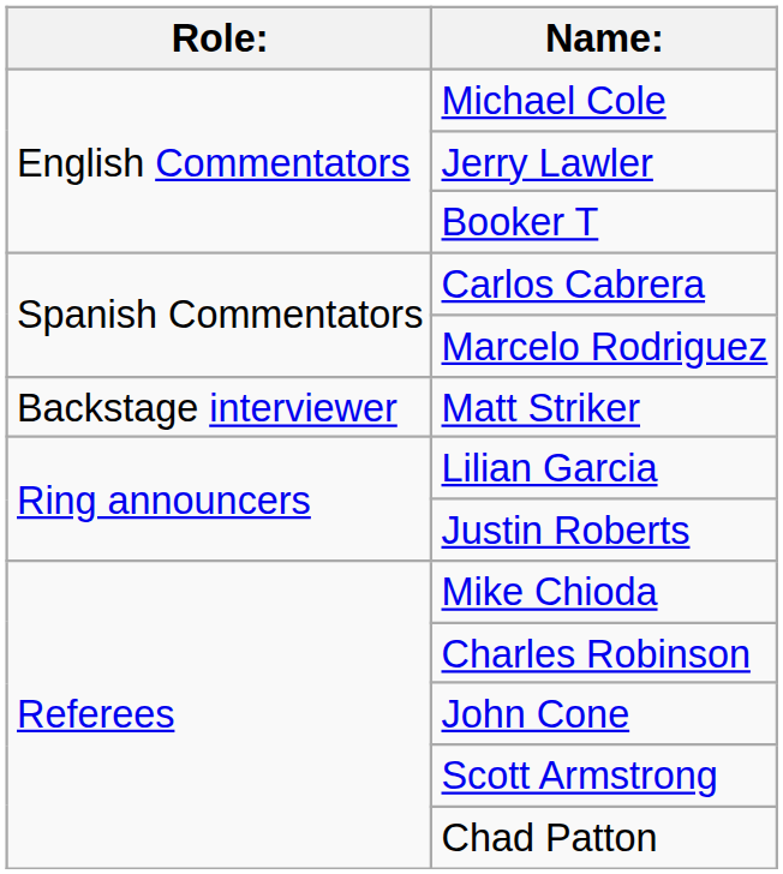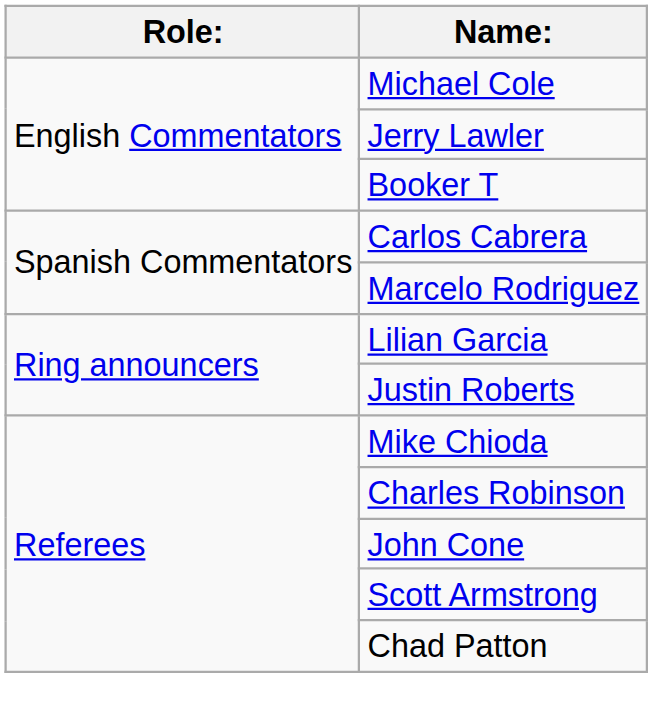 <table class=wikitable style="font-size:90%; margin: 0.5em 0 0.5em 1em; float: right; clear: right;">
 <tr>
 <th>Role:</th>
 <th>Name:</th>
 </tr>
 <tr>
 <td rowspan=3>English <a href='#'>Commentators</a></td>
 <td><a href='#'>Michael Cole</a></td>
 </tr>
 <tr>
 <td><a href='#'>Jerry Lawler</a></td>
 </tr>
 <tr>
 <td><a href='#'>Booker T</a></td>
 </tr>
 <tr>
 <td rowspan=2>Spanish Commentators</td>
 <td><a href='#'>Carlos Cabrera</a></td>
 </tr>
 <tr>
 <td><a href='#'>Marcelo Rodriguez</a></td>
-</tr>
-<tr>
-<td>Backstage <a href='#'>interviewer</a></td>
-<td><a href='#'>Matt Striker</a></td>
 </tr>
 <tr>
 <td rowspan=2><a href='#'>Ring announcers</a></td>
 <td><a href='#'>Lilian Garcia</a></td>
 </tr>
 <tr>
 <td><a href='#'>Justin Roberts</a></td>
 </tr>
 <tr>
 <td rowspan=5><a href='#'>Referees</a></td>
 <td><a href='#'>Mike Chioda</a></td>
 </tr>
 <tr>
 <td><a href='#'>Charles Robinson</a></td>
 </tr>
 <tr>
 <td><a href='#'>John Cone</a></td>
 </tr>
 <tr>
 <td><a href='#'>Scott Armstrong</a></td>
 </tr>
 <tr>
 <td>Chad Patton</td>
 </tr>
 </table>
